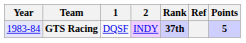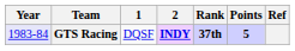 <table class="wikitable" style="text-align:center; font-size:85%">
 <tr>
 <th>Year</th>
 <th>Team</th>
 <th>1</th>
 <th>2</th>
 <th>Rank</th>
+<th>Points</th>
 <th>Ref</th>
-<th>Points</th>
 </tr>
 <tr>
 <td nowrap style="background: lavender;"><a href='#'>1983-84</a></td>
 <th nowrap>GTS Racing</th>
 <td><a href='#'>DQSF</a></td>
-<td style="background:#EFCFFF;"><a href='#'>INDY</a><br></td>
+<td style="background:#EFCFFF;"><strong><a href='#'>INDY</a><br></strong></td>
 <td style="background:#CFCFFF;"><strong>37th</strong></td>
+<td style="background:#CFCFFF;"><strong>5</strong></td>
 <th></th>
-<td style="background:#CFCFFF;"><strong>5</strong></td>
 </tr>
 </table>
